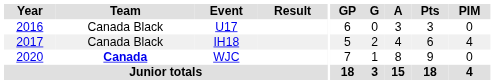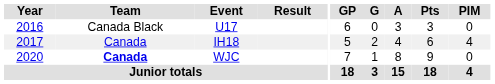 <table border="0" cellpadding="1" cellspacing="0" ID="Table3" style="text-align:center; width:40em">
 <tr bgcolor="#e0e0e0">
 <th>Year</th>
 <th>Team</th>
 <th>Event</th>
 <th>Result</th>
 <th rowspan="99" bgcolor="#ffffff"></th>
 <th>GP</th>
 <th>G</th>
 <th>A</th>
 <th>Pts</th>
 <th>PIM</th>
 </tr>
 <tr>
 <td><a href='#'>2016</a></td>
 <td>Canada Black</td>
 <td><a href='#'>U17</a></td>
 <td></td>
 <td>6</td>
 <td>0</td>
 <td>3</td>
 <td>3</td>
 <td>0</td>
 </tr>
 <tr bgcolor="#f0f0f0">
 <td><a href='#'>2017</a></td>
-<td>Canada Black</td>
+<td><a href='#'>Canada</a></td>
 <td><a href='#'>IH18</a></td>
 <td></td>
 <td>5</td>
 <td>2</td>
 <td>4</td>
 <td>6</td>
 <td>4</td>
 </tr>
 <tr>
 <td><a href='#'>2020</a></td>
 <td><strong><a href='#'>Canada</a></strong></td>
 <td><a href='#'>WJC</a></td>
 <td></td>
 <td>7</td>
 <td>1</td>
 <td>8</td>
 <td>9</td>
 <td>0</td>
 </tr>
 <tr bgcolor="#e0e0e0">
 <th colspan="4">Junior totals</th>
 <th>18</th>
 <th>3</th>
 <th>15</th>
 <th>18</th>
 <th>4</th>
 </tr>
 </table>
